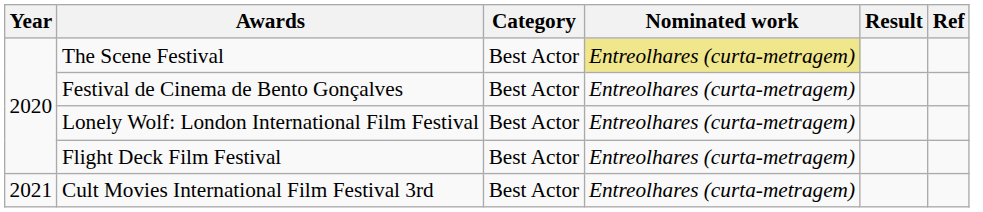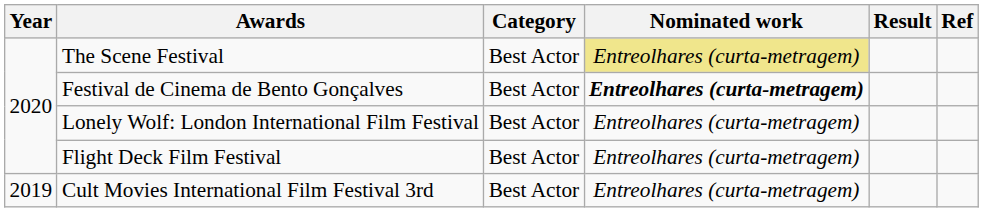 <table class="wikitable">
 <tr>
 <th>Year</th>
 <th>Awards</th>
 <th>Category</th>
 <th>Nominated work</th>
 <th>Result</th>
 <th>Ref</th>
 </tr>
 <tr>
 <td rowspan="4">2020</td>
 <td>The Scene Festival</td>
 <td>Best Actor</td>
 <td style="background: khaki; text-align:center"><em>Entreolhares (curta-metragem)</em></td>
 <td></td>
 <td></td>
 </tr>
 <tr>
 <td>Festival de Cinema de Bento Gonçalves</td>
 <td>Best Actor</td>
-<td style="text-align:center"><em>Entreolhares (curta-metragem)</em></td>
+<td style="text-align:center"><strong><em>Entreolhares (curta-metragem)</em></strong></td>
 <td></td>
 <td></td>
 </tr>
 <tr>
 <td>Lonely Wolf: London International Film Festival</td>
 <td>Best Actor</td>
 <td style="text-align:center"><em>Entreolhares (curta-metragem)</em></td>
 <td></td>
 <td></td>
 </tr>
 <tr>
 <td>Flight Deck Film Festival</td>
 <td>Best Actor</td>
 <td style="text-align:center"><em>Entreolhares (curta-metragem)</em></td>
 <td></td>
 <td></td>
 </tr>
 <tr>
-<td rowspan="1">2021</td>
+<td rowspan="1">2019</td>
 <td>Cult Movies International Film Festival 3rd</td>
 <td>Best Actor</td>
 <td style="text-align:center"><em>Entreolhares (curta-metragem)</em></td>
 <td></td>
 <td></td>
 </tr>
 </table>
